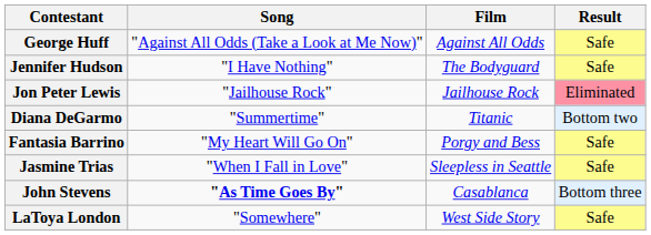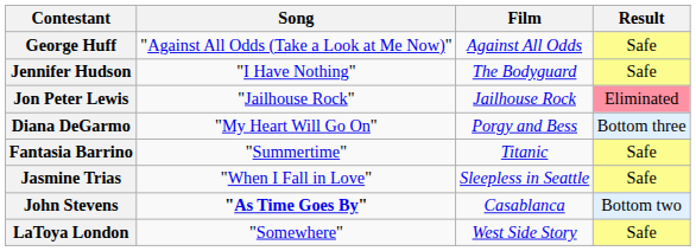 <table class="wikitable unsortable" style="text-align:center;">
 <tr>
 <th scope="col">Contestant</th>
 <th scope="col">Song</th>
 <th scope="col">Film</th>
 <th scope="col">Result</th>
 </tr>
 <tr>
 <th scope="row">George Huff</th>
 <td>"<a href='#'>Against All Odds (Take a Look at Me Now)</a>"</td>
 <td><em><a href='#'>Against All Odds</a></em></td>
 <td style="background:#FDFC8F;">Safe</td>
 </tr>
 <tr>
 <th scope="row">Jennifer Hudson</th>
 <td>"<a href='#'>I Have Nothing</a>"</td>
 <td><em><a href='#'>The Bodyguard</a></em></td>
 <td style="background:#FDFC8F;">Safe</td>
 </tr>
 <tr>
 <th scope="row">Jon Peter Lewis</th>
 <td>"<a href='#'>Jailhouse Rock</a>"</td>
 <td><em><a href='#'>Jailhouse Rock</a></em></td>
 <td bgcolor="FF91A4">Eliminated</td>
 </tr>
 <tr>
 <th scope="row">Diana DeGarmo</th>
-<td>"<a href='#'>Summertime</a>"</td>
-<td><em><a href='#'>Titanic</a></em></td>
-<td bgcolor="E0F0FF">Bottom two</td>
+<td>"<a href='#'>My Heart Will Go On</a>"</td>
+<td><em><a href='#'>Porgy and Bess</a></em></td>
+<td bgcolor="E0F0FF">Bottom three</td>
 </tr>
 <tr>
 <th scope="row">Fantasia Barrino</th>
-<td>"<a href='#'>My Heart Will Go On</a>"</td>
-<td><em><a href='#'>Porgy and Bess</a></em></td>
+<td>"<a href='#'>Summertime</a>"</td>
+<td><em><a href='#'>Titanic</a></em></td>
 <td style="background:#FDFC8F;">Safe</td>
 </tr>
 <tr>
 <th scope="row">Jasmine Trias</th>
 <td>"<a href='#'>When I Fall in Love</a>"</td>
 <td><em><a href='#'>Sleepless in Seattle</a></em></td>
 <td style="background:#FDFC8F;">Safe</td>
 </tr>
 <tr>
 <th scope="row">John Stevens</th>
 <td><strong>"<a href='#'>As Time Goes By</a>"</strong></td>
 <td><em><a href='#'>Casablanca</a></em></td>
-<td bgcolor="E0F0FF">Bottom three</td>
+<td bgcolor="E0F0FF">Bottom two</td>
 </tr>
 <tr>
 <th scope="row">LaToya London</th>
 <td>"<a href='#'>Somewhere</a>"</td>
 <td><em><a href='#'>West Side Story</a></em></td>
 <td style="background:#FDFC8F;">Safe</td>
 </tr>
 </table>
